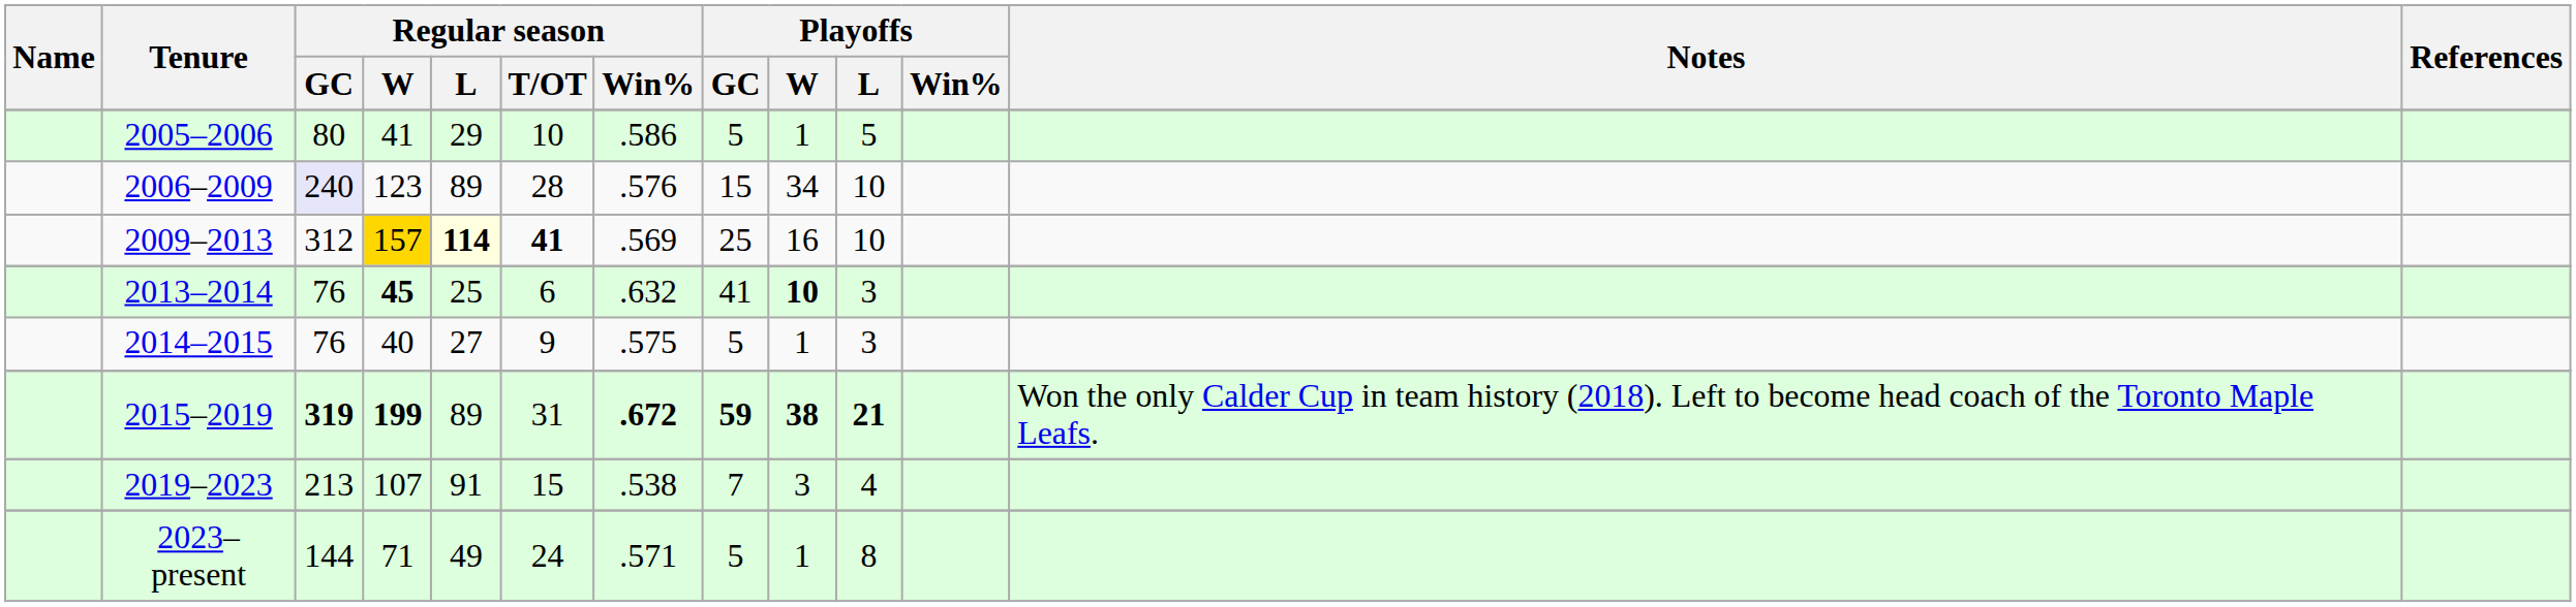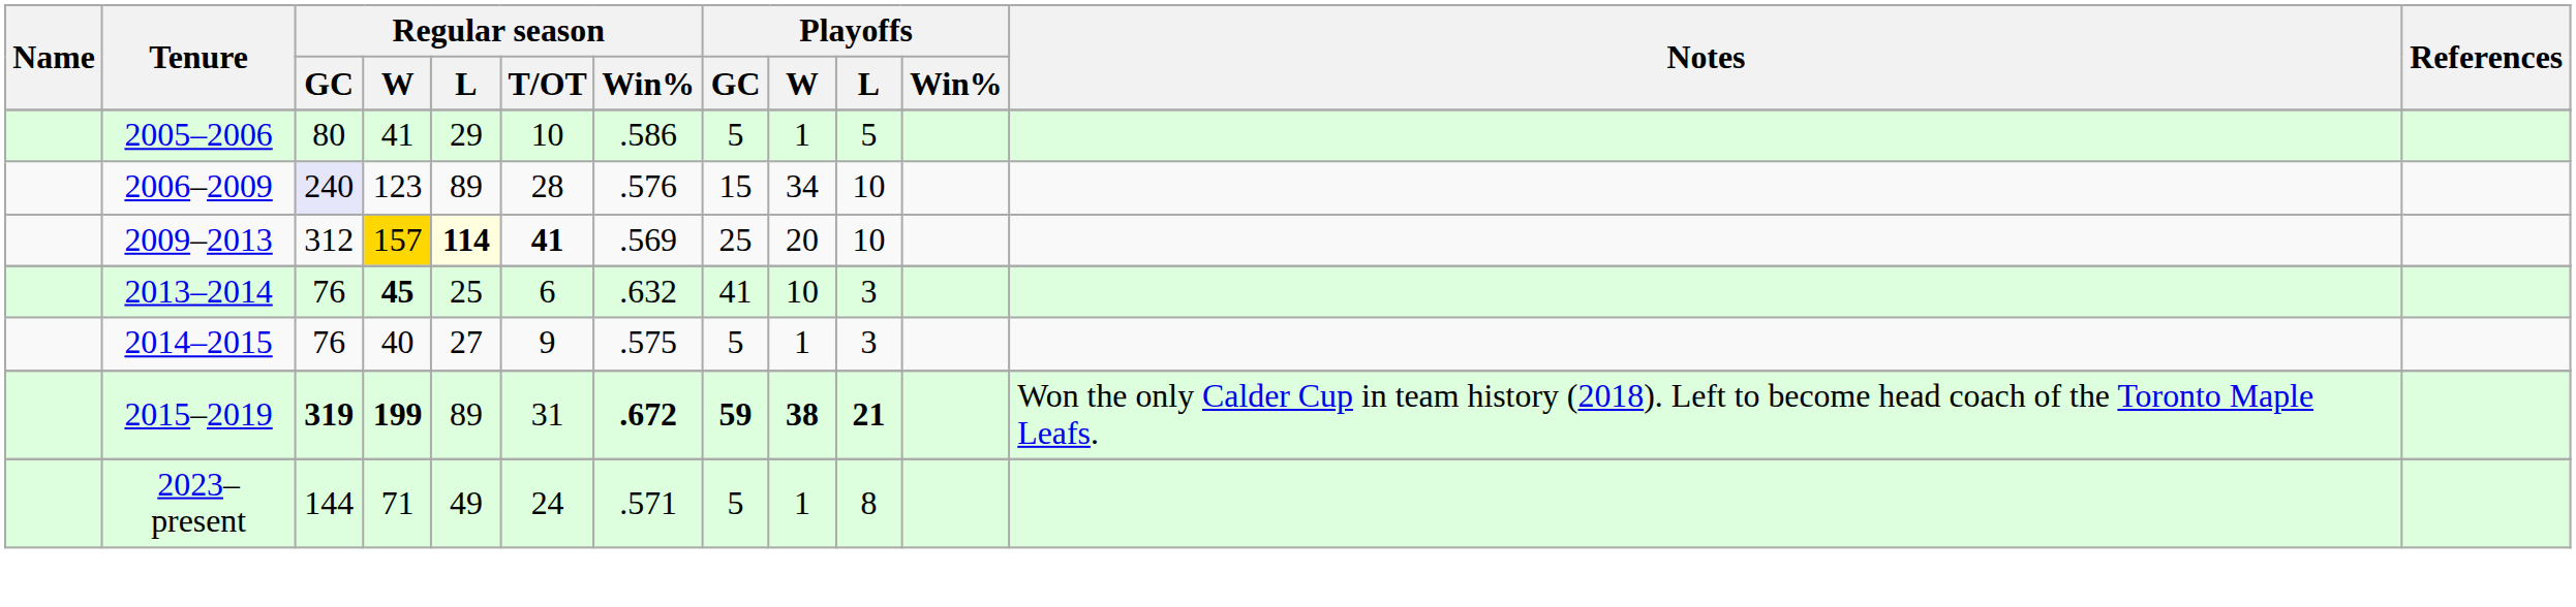 <table class="wikitable">
 <tr>
 <th rowspan="2">Name</th>
 <th rowspan="2">Tenure</th>
 <th colspan="5">Regular season</th>
 <th colspan="4">Playoffs</th>
 <th rowspan="2">Notes</th>
 <th rowspan="2">References</th>
 </tr>
 <tr>
 <th width=26px>GC</th>
 <th width=26px>W</th>
 <th width=26px>L</th>
 <th width=26px>T/OT</th>
 <th>Win%</th>
 <th width=25px>GC</th>
 <th width=25px>W</th>
 <th width=25px>L</th>
 <th width=25px>Win%</th>
 </tr>
 <tr>
 </tr>
 <tr bgcolor="#DDFFDD">
 <td align=center></td>
 <td align=center><a href='#'>2005–2006</a></td>
 <td align=center>80</td>
 <td align=center>41</td>
 <td align=center>29</td>
 <td align=center>10</td>
 <td align=center>.586</td>
 <td align=center>5</td>
 <td align=center>1</td>
 <td align=center>5</td>
 <td align=center></td>
 <td></td>
 <td align=center></td>
 </tr>
 <tr>
 <td align=center></td>
 <td align=center><a href='#'>2006</a>–<a href='#'>2009</a></td>
 <td align=center style="background: lavender;">240</td>
 <td align=center>123</td>
 <td align=center>89</td>
 <td align=center>28</td>
 <td align=center>.576</td>
 <td align=center>15</td>
 <td align=center>34</td>
 <td align=center>10</td>
 <td align=center></td>
 <td></td>
 <td align=center></td>
 </tr>
 <tr>
 <td align=center></td>
 <td align=center><a href='#'>2009</a>–<a href='#'>2013</a></td>
 <td align=center>312</td>
 <td align=center style="background: gold;">157</td>
 <td align=center style="background: lightyellow;"><strong>114</strong></td>
 <td align=center><strong>41</strong></td>
 <td align=center>.569</td>
 <td align=center>25</td>
-<td align=center>16</td>
+<td align=center>20</td>
 <td align=center>10</td>
 <td align=center></td>
 <td></td>
 <td align=center></td>
 </tr>
 <tr>
 </tr>
 <tr bgcolor="#DDFFDD">
 <td align=center></td>
 <td align=center><a href='#'>2013–2014</a></td>
 <td align=center>76</td>
 <td align=center><strong>45</strong></td>
 <td align=center>25</td>
 <td align=center>6</td>
 <td align=center>.632</td>
 <td align=center>41</td>
-<td align=center><strong>10</strong></td>
+<td align=center>10</td>
 <td align=center>3</td>
 <td align=center><strong></strong></td>
 <td></td>
 <td align=center></td>
 </tr>
 <tr>
 <td align=center></td>
 <td align=center><a href='#'>2014–2015</a></td>
 <td align=center>76</td>
 <td align=center>40</td>
 <td align=center>27</td>
 <td align=center>9</td>
 <td align=center>.575</td>
 <td align=center>5</td>
 <td align=center>1</td>
 <td align=center>3</td>
 <td align=center></td>
 <td></td>
 <td align=center></td>
 </tr>
 <tr>
 </tr>
 <tr bgcolor="#DDFFDD">
 <td align=center></td>
 <td align=center><a href='#'>2015</a>–<a href='#'>2019</a></td>
 <td align=center><strong>319</strong></td>
 <td align=center><strong>199</strong></td>
 <td align=center>89</td>
 <td align=center>31</td>
 <td align=center><strong>.672</strong></td>
 <td align=center><strong>59</strong></td>
 <td align=center><strong>38</strong></td>
 <td align=center><strong>21</strong></td>
 <td align=center></td>
 <td>Won the only <a href='#'>Calder Cup</a> in team history (<a href='#'>2018</a>). Left to become head coach of the <a href='#'>Toronto Maple Leafs</a>.</td>
 <td align=center></td>
 </tr>
 <tr>
 </tr>
-<tr bgcolor="#DDFFDD">
-<td align=center></td>
-<td align=center><a href='#'>2019</a>–<a href='#'>2023</a></td>
-<td align=center>213</td>
-<td align=center>107</td>
-<td align=center>91</td>
-<td align=center>15</td>
-<td align=center>.538</td>
-<td align=center>7</td>
-<td align=center>3</td>
-<td align=center>4</td>
-<td align=center></td>
-<td></td>
-<td align=center></td>
-</tr>
 <tr>
 </tr>
 <tr bgcolor="#DDFFDD">
 <td align=center></td>
 <td align=center><a href='#'>2023</a>–present</td>
 <td align=center>144</td>
 <td align=center>71</td>
 <td align=center>49</td>
 <td align=center>24</td>
 <td align=center>.571</td>
 <td align=center>5</td>
 <td align=center>1</td>
 <td align=center>8</td>
 <td align=center></td>
 <td></td>
 <td align=center></td>
 </tr>
 </table>
